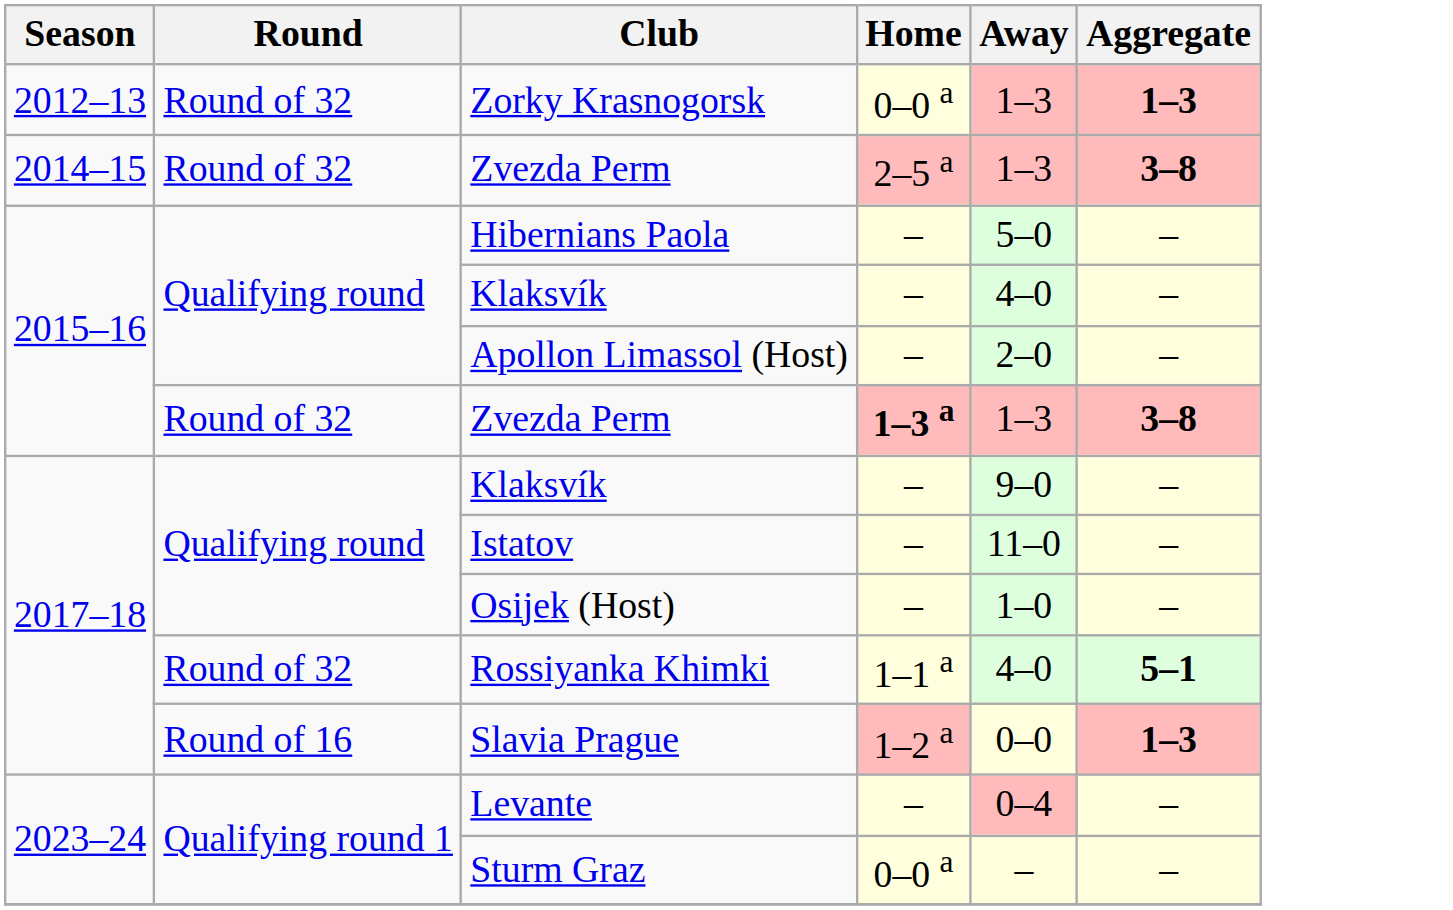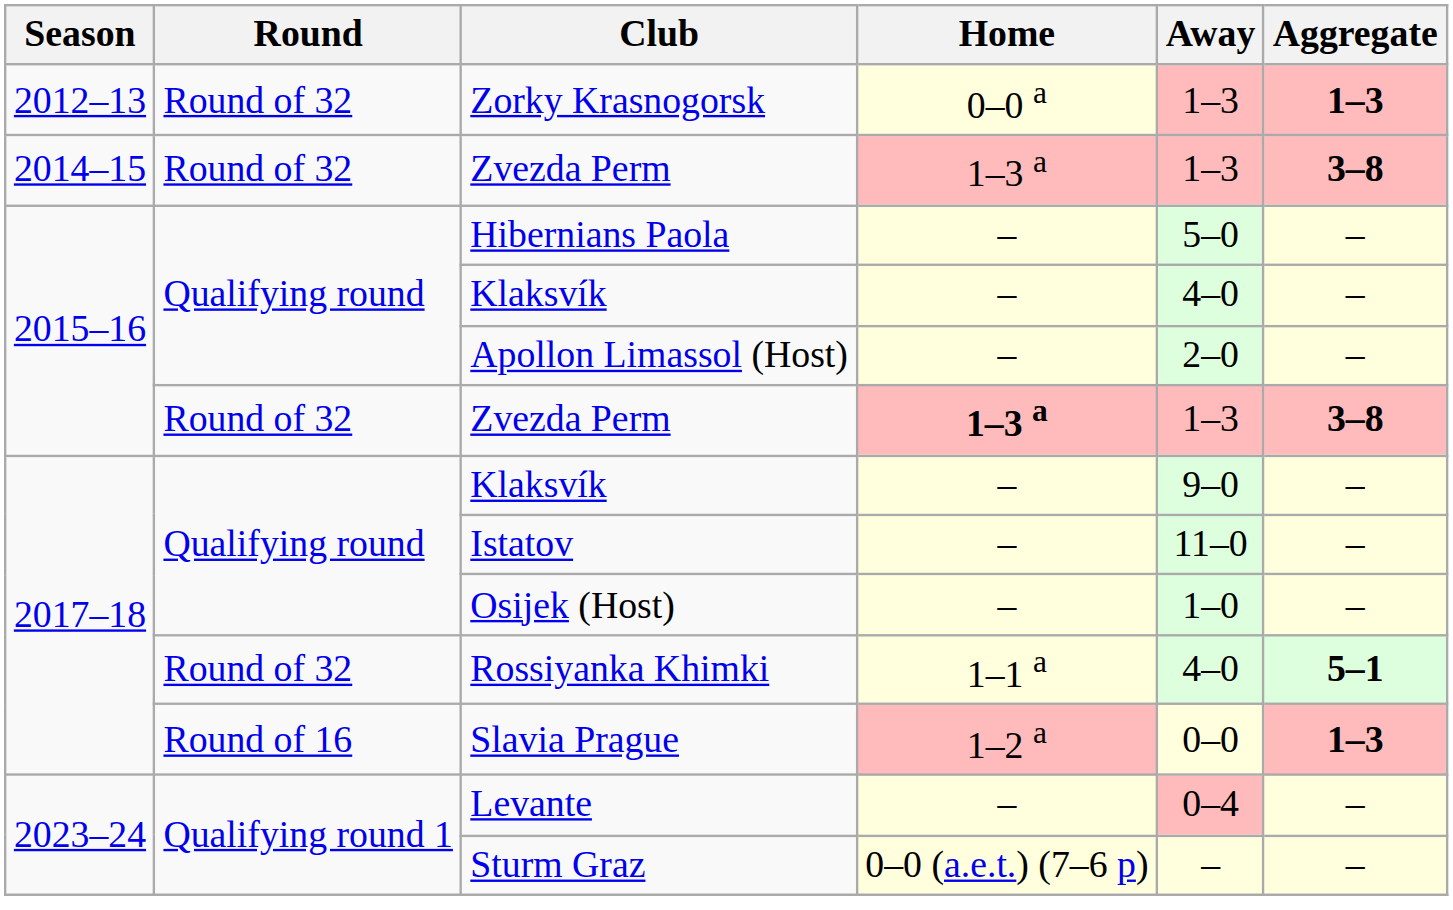 <table class="wikitable">
 <tr>
 <th>Season</th>
 <th>Round</th>
 <th>Club</th>
 <th>Home</th>
 <th>Away</th>
 <th>Aggregate</th>
 </tr>
 <tr>
 <td><a href='#'>2012–13</a></td>
 <td><a href='#'>Round of 32</a></td>
 <td> <a href='#'>Zorky Krasnogorsk</a></td>
 <td bgcolor="#ffffdd" style="text-align:center;">0–0 <sup>a</sup></td>
 <td bgcolor="#ffbbbb" style="text-align:center;">1–3</td>
 <td bgcolor="#ffbbbb" style="text-align:center;"><strong>1–3</strong></td>
 </tr>
 <tr>
 <td><a href='#'>2014–15</a></td>
 <td><a href='#'>Round of 32</a></td>
 <td> <a href='#'>Zvezda Perm</a></td>
-<td bgcolor="#ffbbbb" style="text-align:center;">2–5 <sup>a</sup></td>
+<td bgcolor="#ffbbbb" style="text-align:center;">1–3 <sup>a</sup></td>
 <td bgcolor="#ffbbbb" style="text-align:center;">1–3</td>
 <td bgcolor="#ffbbbb" style="text-align:center;"><strong>3–8</strong></td>
 </tr>
 <tr>
 <td rowspan=4><a href='#'>2015–16</a></td>
 <td rowspan="3"><a href='#'>Qualifying round</a></td>
 <td> <a href='#'>Hibernians Paola</a></td>
 <td bgcolor="#ffffdd" style="text-align:center;">–</td>
 <td bgcolor="#ddffdd" style="text-align:center;">5–0</td>
 <td bgcolor="#ffffdd" style="text-align:center;">–</td>
 </tr>
 <tr>
 <td> <a href='#'>Klaksvík</a></td>
 <td bgcolor="#ffffdd" style="text-align:center;">–</td>
 <td bgcolor="#ddffdd" style="text-align:center;">4–0</td>
 <td bgcolor="#ffffdd" style="text-align:center;">–</td>
 </tr>
 <tr>
 <td> <a href='#'>Apollon Limassol</a> (Host)</td>
 <td bgcolor="#ffffdd" style="text-align:center;">–</td>
 <td bgcolor="#ddffdd" style="text-align:center;">2–0</td>
 <td bgcolor="#ffffdd" style="text-align:center;">–</td>
 </tr>
 <tr>
 <td><a href='#'>Round of 32</a></td>
 <td> <a href='#'>Zvezda Perm</a></td>
 <td bgcolor="#ffbbbb" style="text-align:center;"><strong>1–3 <sup>a</sup></strong></td>
 <td bgcolor="#ffbbbb" style="text-align:center;">1–3</td>
 <td bgcolor="#ffbbbb" style="text-align:center;"><strong>3–8</strong></td>
 </tr>
 <tr>
 <td rowspan=5><a href='#'>2017–18</a></td>
 <td rowspan="3"><a href='#'>Qualifying round</a></td>
 <td> <a href='#'>Klaksvík</a></td>
 <td bgcolor="#ffffdd" style="text-align:center;">–</td>
 <td bgcolor="#ddffdd" style="text-align:center;">9–0</td>
 <td bgcolor="#ffffdd" style="text-align:center;">–</td>
 </tr>
 <tr>
 <td> <a href='#'>Istatov</a></td>
 <td bgcolor="#ffffdd" style="text-align:center;">–</td>
 <td bgcolor="#ddffdd" style="text-align:center;">11–0</td>
 <td bgcolor="#ffffdd" style="text-align:center;">–</td>
 </tr>
 <tr>
 <td> <a href='#'>Osijek</a> (Host)</td>
 <td bgcolor="#ffffdd" style="text-align:center;">–</td>
 <td bgcolor="#ddffdd" style="text-align:center;">1–0</td>
 <td bgcolor="#ffffdd" style="text-align:center;">–</td>
 </tr>
 <tr>
 <td><a href='#'>Round of 32</a></td>
 <td> <a href='#'>Rossiyanka Khimki</a></td>
 <td bgcolor="#ffffdd" style="text-align:center;">1–1 <sup>a</sup></td>
 <td bgcolor="#ddffdd" style="text-align:center;">4–0</td>
 <td bgcolor="#ddffdd" style="text-align:center;"><strong>5–1</strong></td>
 </tr>
 <tr>
 <td><a href='#'>Round of 16</a></td>
 <td> <a href='#'>Slavia Prague</a></td>
 <td bgcolor="#ffbbbb" style="text-align:center;">1–2 <sup>a</sup></td>
 <td bgcolor="#ffffdd" style="text-align:center;">0–0</td>
 <td bgcolor="#ffbbbb" style="text-align:center;"><strong>1–3</strong></td>
 </tr>
 <tr>
 <td rowspan="2"><a href='#'>2023–24</a></td>
 <td rowspan="2"><a href='#'>Qualifying round 1</a></td>
 <td> <a href='#'>Levante</a></td>
 <td bgcolor="#ffffdd" style="text-align:center;">–</td>
 <td bgcolor="#ffbbbb" style="text-align:center;">0–4</td>
 <td bgcolor="#ffffdd" style="text-align:center;">–</td>
 </tr>
 <tr>
 <td> <a href='#'>Sturm Graz</a></td>
-<td bgcolor="#ffffdd" style="text-align:center;">0–0 <sup>a</sup></td>
+<td bgcolor="#ffffdd" style="text-align:center;">0–0 (<a href='#'>a.e.t.</a>) (7–6 <a href='#'>p</a>)</td>
 <td bgcolor="#ffffdd" style="text-align:center;">–</td>
 <td bgcolor="#ffffdd" style="text-align:center;">–</td>
 </tr>
 <tr>
 </tr>
 </table>
